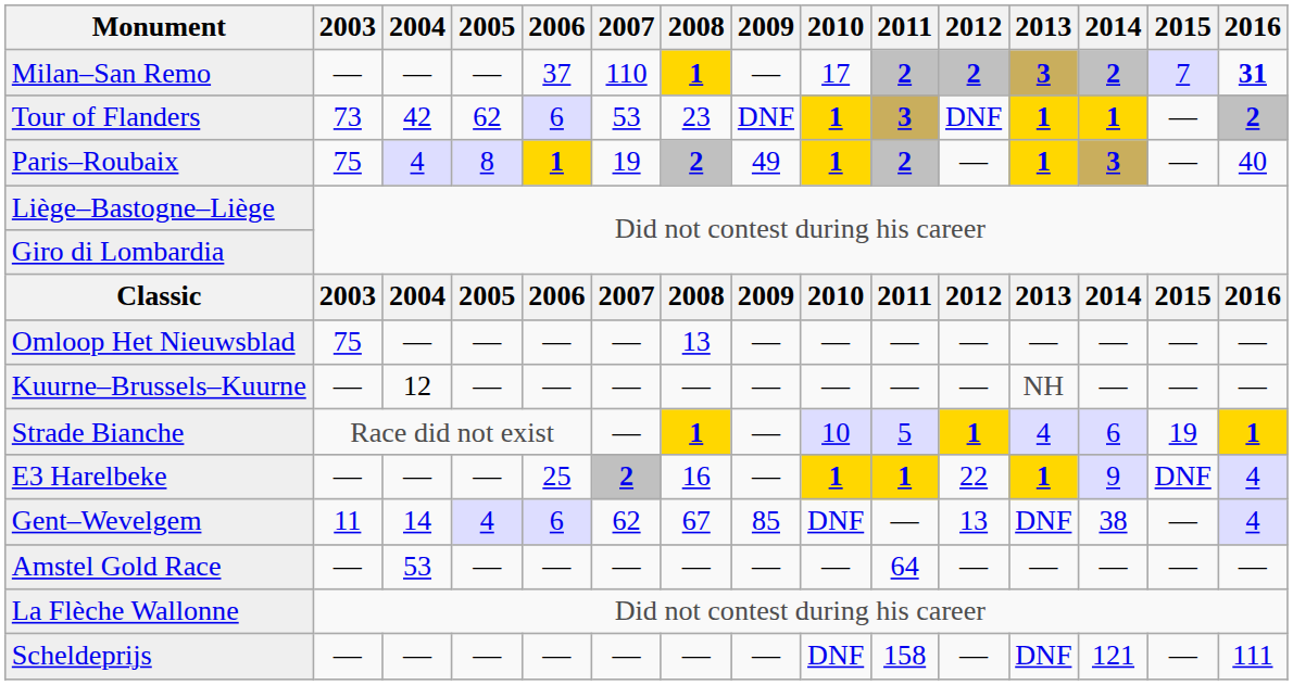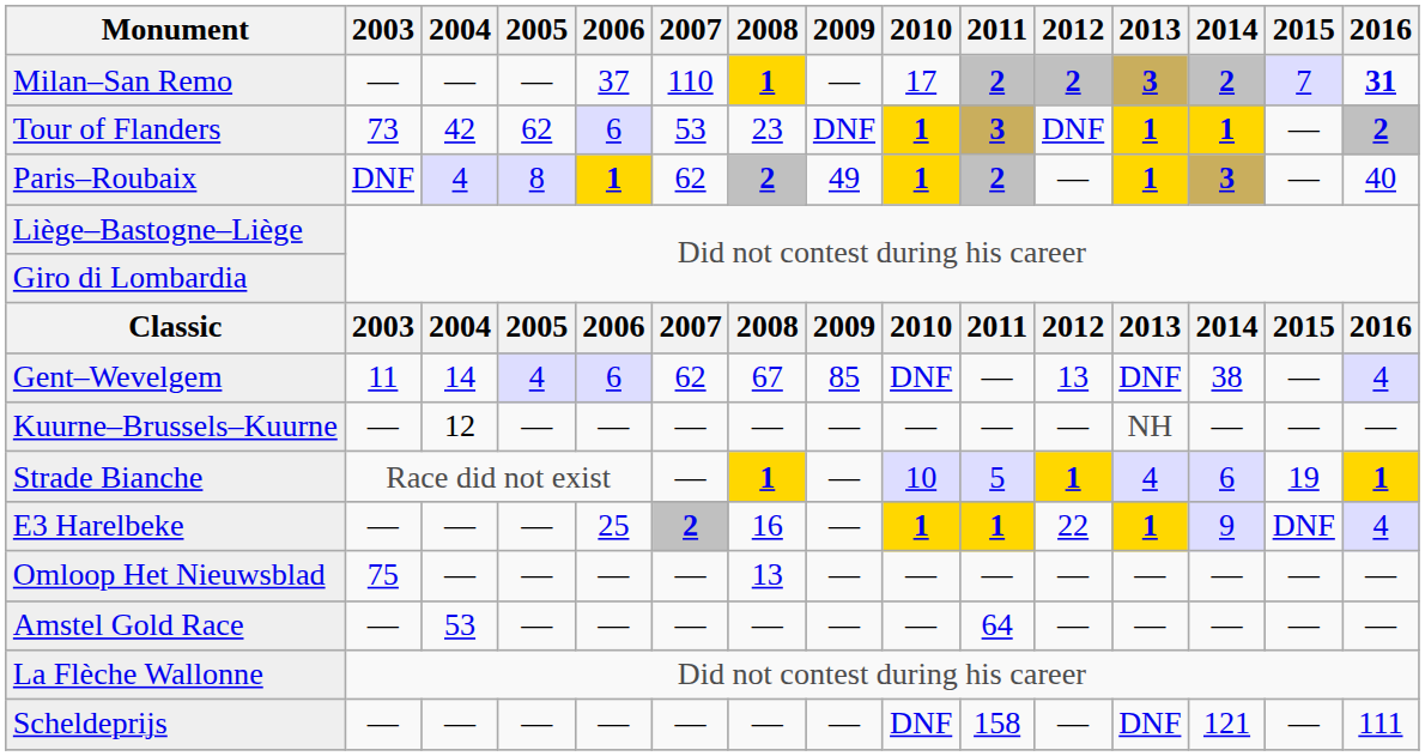 <table class="wikitable">
 <tr>
 <th>Monument</th>
 <th scope="col">2003</th>
 <th scope="col">2004</th>
 <th scope="col">2005</th>
 <th scope="col">2006</th>
 <th scope="col">2007</th>
 <th scope="col">2008</th>
 <th scope="col">2009</th>
 <th scope="col">2010</th>
 <th scope="col">2011</th>
 <th scope="col">2012</th>
 <th scope="col">2013</th>
 <th scope="col">2014</th>
 <th scope="col">2015</th>
 <th scope="col">2016</th>
 </tr>
 <tr style="text-align:center;">
 <td style="text-align:left; background:#efefef;"><a href='#'>Milan–San Remo</a></td>
 <td>—</td>
 <td>—</td>
 <td>—</td>
 <td><a href='#'>37</a></td>
 <td><a href='#'>110</a></td>
 <td style="background:gold;"><a href='#'><strong>1</strong></a></td>
 <td>—</td>
 <td><a href='#'>17</a></td>
 <td style="background:silver;"><a href='#'><strong>2</strong></a></td>
 <td style="background:silver;"><a href='#'><strong>2</strong></a></td>
 <td style="background:#C9AE5D;"><a href='#'><strong>3</strong></a></td>
 <td style="background:silver;"><a href='#'><strong>2</strong></a></td>
 <td style="background:#ddf;"><a href='#'>7</a></td>
 <td><strong><a href='#'>31</a></strong></td>
 </tr>
 <tr style="text-align:center;">
 <td style="text-align:left; background:#efefef;"><a href='#'>Tour of Flanders</a></td>
 <td><a href='#'>73</a></td>
 <td><a href='#'>42</a></td>
 <td><a href='#'>62</a></td>
 <td style="background:#ddf;"><a href='#'>6</a></td>
 <td><a href='#'>53</a></td>
 <td><a href='#'>23</a></td>
 <td><a href='#'>DNF</a></td>
 <td style="background:gold;"><a href='#'><strong>1</strong></a></td>
 <td style="background:#C9AE5D;"><a href='#'><strong>3</strong></a></td>
 <td><a href='#'>DNF</a></td>
 <td style="background:gold;"><a href='#'><strong>1</strong></a></td>
 <td style="background:gold;"><a href='#'><strong>1</strong></a></td>
 <td>—</td>
 <td style="background:silver;"><a href='#'><strong>2</strong></a></td>
 </tr>
 <tr style="text-align:center;">
 <td style="text-align:left; background:#efefef;"><a href='#'>Paris–Roubaix</a></td>
-<td style="text-align:center;"><a href='#'>75</a></td>
+<td><a href='#'>DNF</a></td>
 <td style="background:#ddf;"><a href='#'>4</a></td>
 <td style="background:#ddf;"><a href='#'>8</a></td>
 <td style="background:gold;"><a href='#'><strong>1</strong></a></td>
-<td><a href='#'>19</a></td>
+<td><a href='#'>62</a></td>
 <td style="background:silver;"><a href='#'><strong>2</strong></a></td>
 <td><a href='#'>49</a></td>
 <td style="background:gold;"><a href='#'><strong>1</strong></a></td>
 <td style="background:silver;"><a href='#'><strong>2</strong></a></td>
 <td>—</td>
 <td style="background:gold;"><a href='#'><strong>1</strong></a></td>
 <td style="background:#C9AE5D;"><a href='#'><strong>3</strong></a></td>
 <td>—</td>
 <td><a href='#'>40</a></td>
 </tr>
 <tr style="text-align:center;">
 <td style="text-align:left; background:#efefef;"><a href='#'>Liège–Bastogne–Liège</a></td>
 <td style="color:#4d4d4d;" colspan=14 rowspan=2>Did not contest during his career</td>
 </tr>
 <tr style="text-align:center;">
 <td style="text-align:left; background:#efefef;"><a href='#'>Giro di Lombardia</a></td>
 </tr>
 <tr>
 <th>Classic</th>
 <th scope="col">2003</th>
 <th scope="col">2004</th>
 <th scope="col">2005</th>
 <th scope="col">2006</th>
 <th scope="col">2007</th>
 <th scope="col">2008</th>
 <th scope="col">2009</th>
 <th scope="col">2010</th>
 <th scope="col">2011</th>
 <th scope="col">2012</th>
 <th scope="col">2013</th>
 <th scope="col">2014</th>
 <th scope="col">2015</th>
 <th scope="col">2016</th>
 </tr>
 <tr style="text-align:center;">
-<td style="text-align:left; background:#efefef;"><a href='#'>Omloop Het Nieuwsblad</a></td>
-<td style="text-align:center;"><a href='#'>75</a></td>
+<td style="text-align:left; background:#efefef;"><a href='#'>Gent–Wevelgem</a></td>
+<td><a href='#'>11</a></td>
+<td><a href='#'>14</a></td>
+<td style="background:#ddf;"><a href='#'>4</a></td>
+<td style="background:#ddf;"><a href='#'>6</a></td>
+<td><a href='#'>62</a></td>
+<td><a href='#'>67</a></td>
+<td><a href='#'>85</a></td>
+<td><a href='#'>DNF</a></td>
 <td>—</td>
+<td><a href='#'>13</a></td>
+<td><a href='#'>DNF</a></td>
+<td><a href='#'>38</a></td>
 <td>—</td>
-<td>—</td>
-<td>—</td>
-<td style="text-align:center;"><a href='#'>13</a></td>
-<td>—</td>
-<td>—</td>
-<td>—</td>
-<td>—</td>
-<td>—</td>
-<td>—</td>
-<td>—</td>
-<td>—</td>
+<td style="background:#ddf;"><a href='#'>4</a></td>
 </tr>
 <tr style="text-align:center;">
 <td style="text-align:left; background:#efefef;"><a href='#'>Kuurne–Brussels–Kuurne</a></td>
 <td>—</td>
 <td>12</td>
 <td>—</td>
 <td>—</td>
 <td>—</td>
 <td>—</td>
 <td>—</td>
 <td>—</td>
 <td>—</td>
 <td>—</td>
 <td style="color:#4d4d4d;">NH</td>
 <td>—</td>
 <td>—</td>
 <td>—</td>
 </tr>
 <tr style="text-align:center;">
 <td style="text-align:left; background:#efefef;"><a href='#'>Strade Bianche</a></td>
 <td style="color:#4d4d4d;" colspan=4>Race did not exist</td>
 <td>—</td>
 <td style="background:gold;"><a href='#'><strong>1</strong></a></td>
 <td>—</td>
 <td style="background:#ddf;"><a href='#'>10</a></td>
 <td style="background:#ddf;"><a href='#'>5</a></td>
 <td style="background:gold;"><a href='#'><strong>1</strong></a></td>
 <td style="background:#ddf;"><a href='#'>4</a></td>
 <td style="background:#ddf;"><a href='#'>6</a></td>
 <td><a href='#'>19</a></td>
 <td style="background:gold;"><a href='#'><strong>1</strong></a></td>
 </tr>
 <tr style="text-align:center;">
 <td style="text-align:left; background:#efefef;"><a href='#'>E3 Harelbeke</a></td>
 <td>—</td>
 <td>—</td>
 <td>—</td>
 <td><a href='#'>25</a></td>
 <td style="background:silver;"><a href='#'><strong>2</strong></a></td>
 <td><a href='#'>16</a></td>
 <td>—</td>
 <td style="background:gold;"><a href='#'><strong>1</strong></a></td>
 <td style="background:gold;"><a href='#'><strong>1</strong></a></td>
 <td><a href='#'>22</a></td>
 <td style="background:gold;"><a href='#'><strong>1</strong></a></td>
 <td style="background:#ddf;"><a href='#'>9</a></td>
 <td><a href='#'>DNF</a></td>
 <td style="background:#ddf;"><a href='#'>4</a></td>
 </tr>
 <tr style="text-align:center;">
-<td style="text-align:left; background:#efefef;"><a href='#'>Gent–Wevelgem</a></td>
-<td><a href='#'>11</a></td>
-<td><a href='#'>14</a></td>
-<td style="background:#ddf;"><a href='#'>4</a></td>
-<td style="background:#ddf;"><a href='#'>6</a></td>
-<td><a href='#'>62</a></td>
-<td><a href='#'>67</a></td>
-<td><a href='#'>85</a></td>
-<td><a href='#'>DNF</a></td>
+<td style="text-align:left; background:#efefef;"><a href='#'>Omloop Het Nieuwsblad</a></td>
+<td style="text-align:center;"><a href='#'>75</a></td>
 <td>—</td>
-<td><a href='#'>13</a></td>
-<td><a href='#'>DNF</a></td>
-<td><a href='#'>38</a></td>
 <td>—</td>
-<td style="background:#ddf;"><a href='#'>4</a></td>
+<td>—</td>
+<td>—</td>
+<td style="text-align:center;"><a href='#'>13</a></td>
+<td>—</td>
+<td>—</td>
+<td>—</td>
+<td>—</td>
+<td>—</td>
+<td>—</td>
+<td>—</td>
+<td>—</td>
 </tr>
 <tr style="text-align:center;">
 <td style="text-align:left; background:#efefef;"><a href='#'>Amstel Gold Race</a></td>
 <td>—</td>
 <td><a href='#'>53</a></td>
 <td>—</td>
 <td>—</td>
 <td>—</td>
 <td>—</td>
 <td>—</td>
 <td>—</td>
 <td><a href='#'>64</a></td>
 <td>—</td>
 <td>—</td>
 <td>—</td>
 <td>—</td>
 <td>—</td>
 </tr>
 <tr style="text-align:center;">
 <td style="text-align:left; background:#efefef;"><a href='#'>La Flèche Wallonne</a></td>
 <td style="color:#4d4d4d;" colspan=14>Did not contest during his career</td>
 </tr>
 <tr style="text-align:center;">
 <td style="text-align:left; background:#efefef;"><a href='#'>Scheldeprijs</a></td>
 <td>—</td>
 <td>—</td>
 <td>—</td>
 <td>—</td>
 <td>—</td>
 <td>—</td>
 <td>—</td>
 <td><a href='#'>DNF</a></td>
 <td><a href='#'>158</a></td>
 <td>—</td>
 <td><a href='#'>DNF</a></td>
 <td><a href='#'>121</a></td>
 <td>—</td>
 <td><a href='#'>111</a></td>
 </tr>
 </table>
